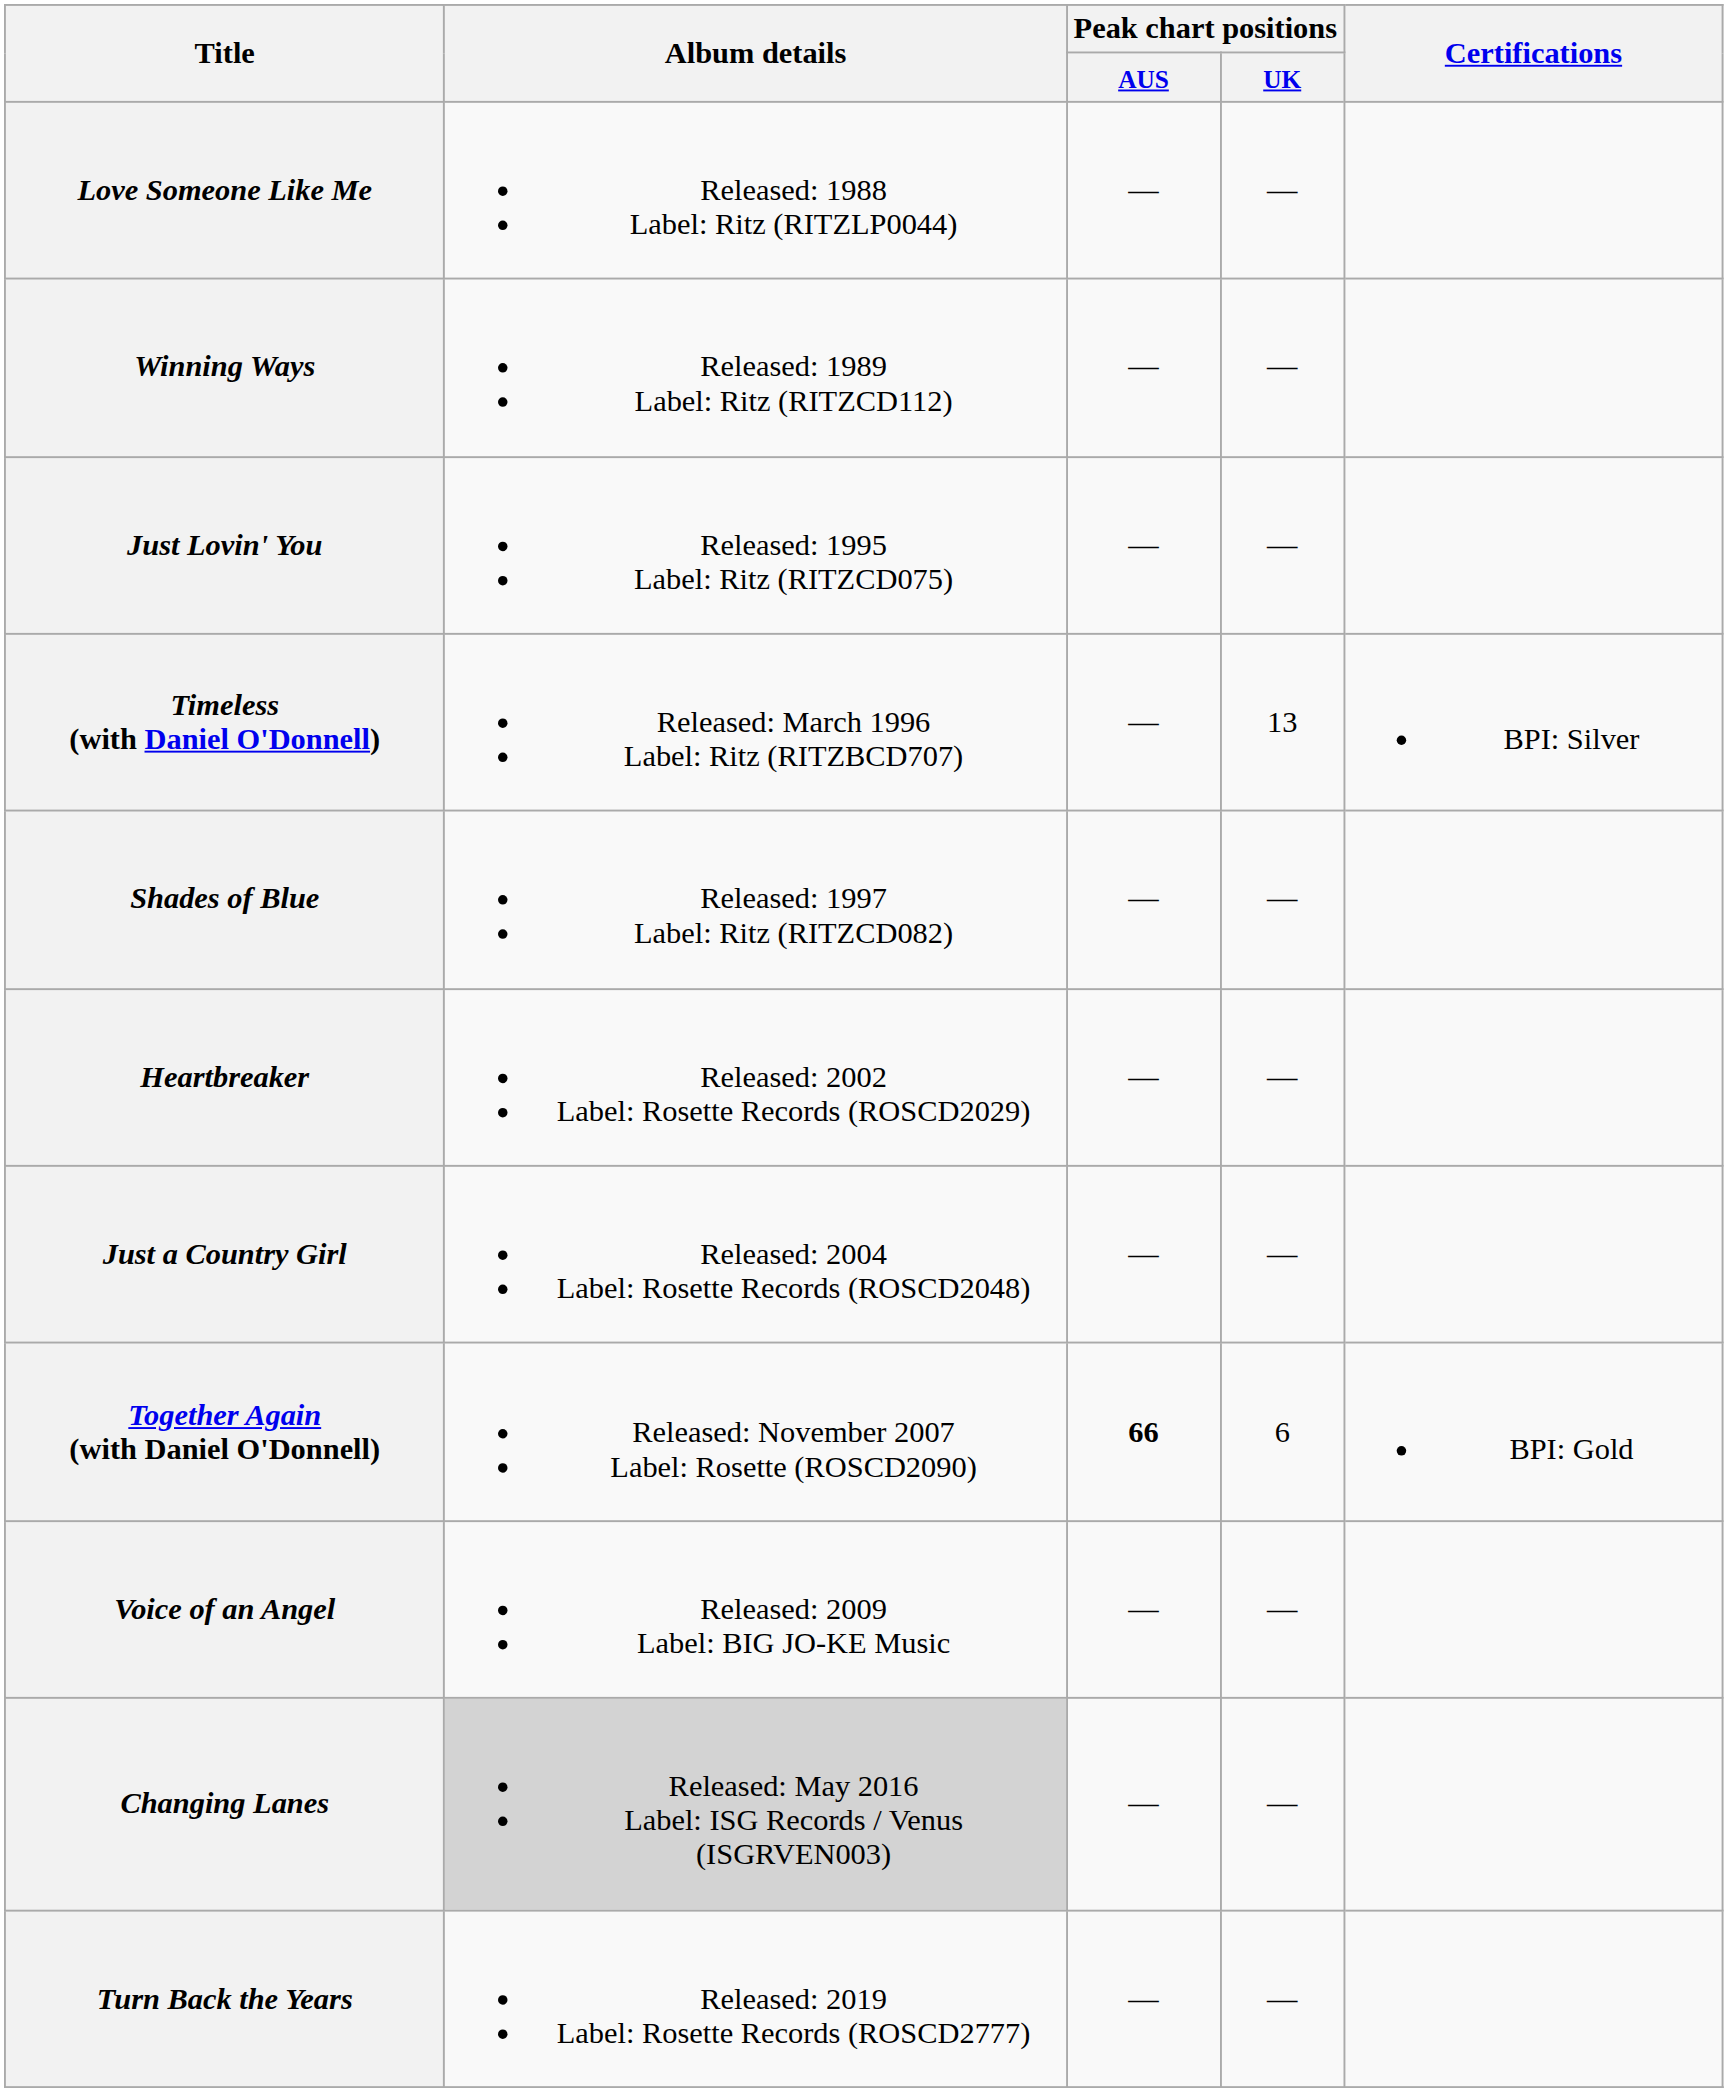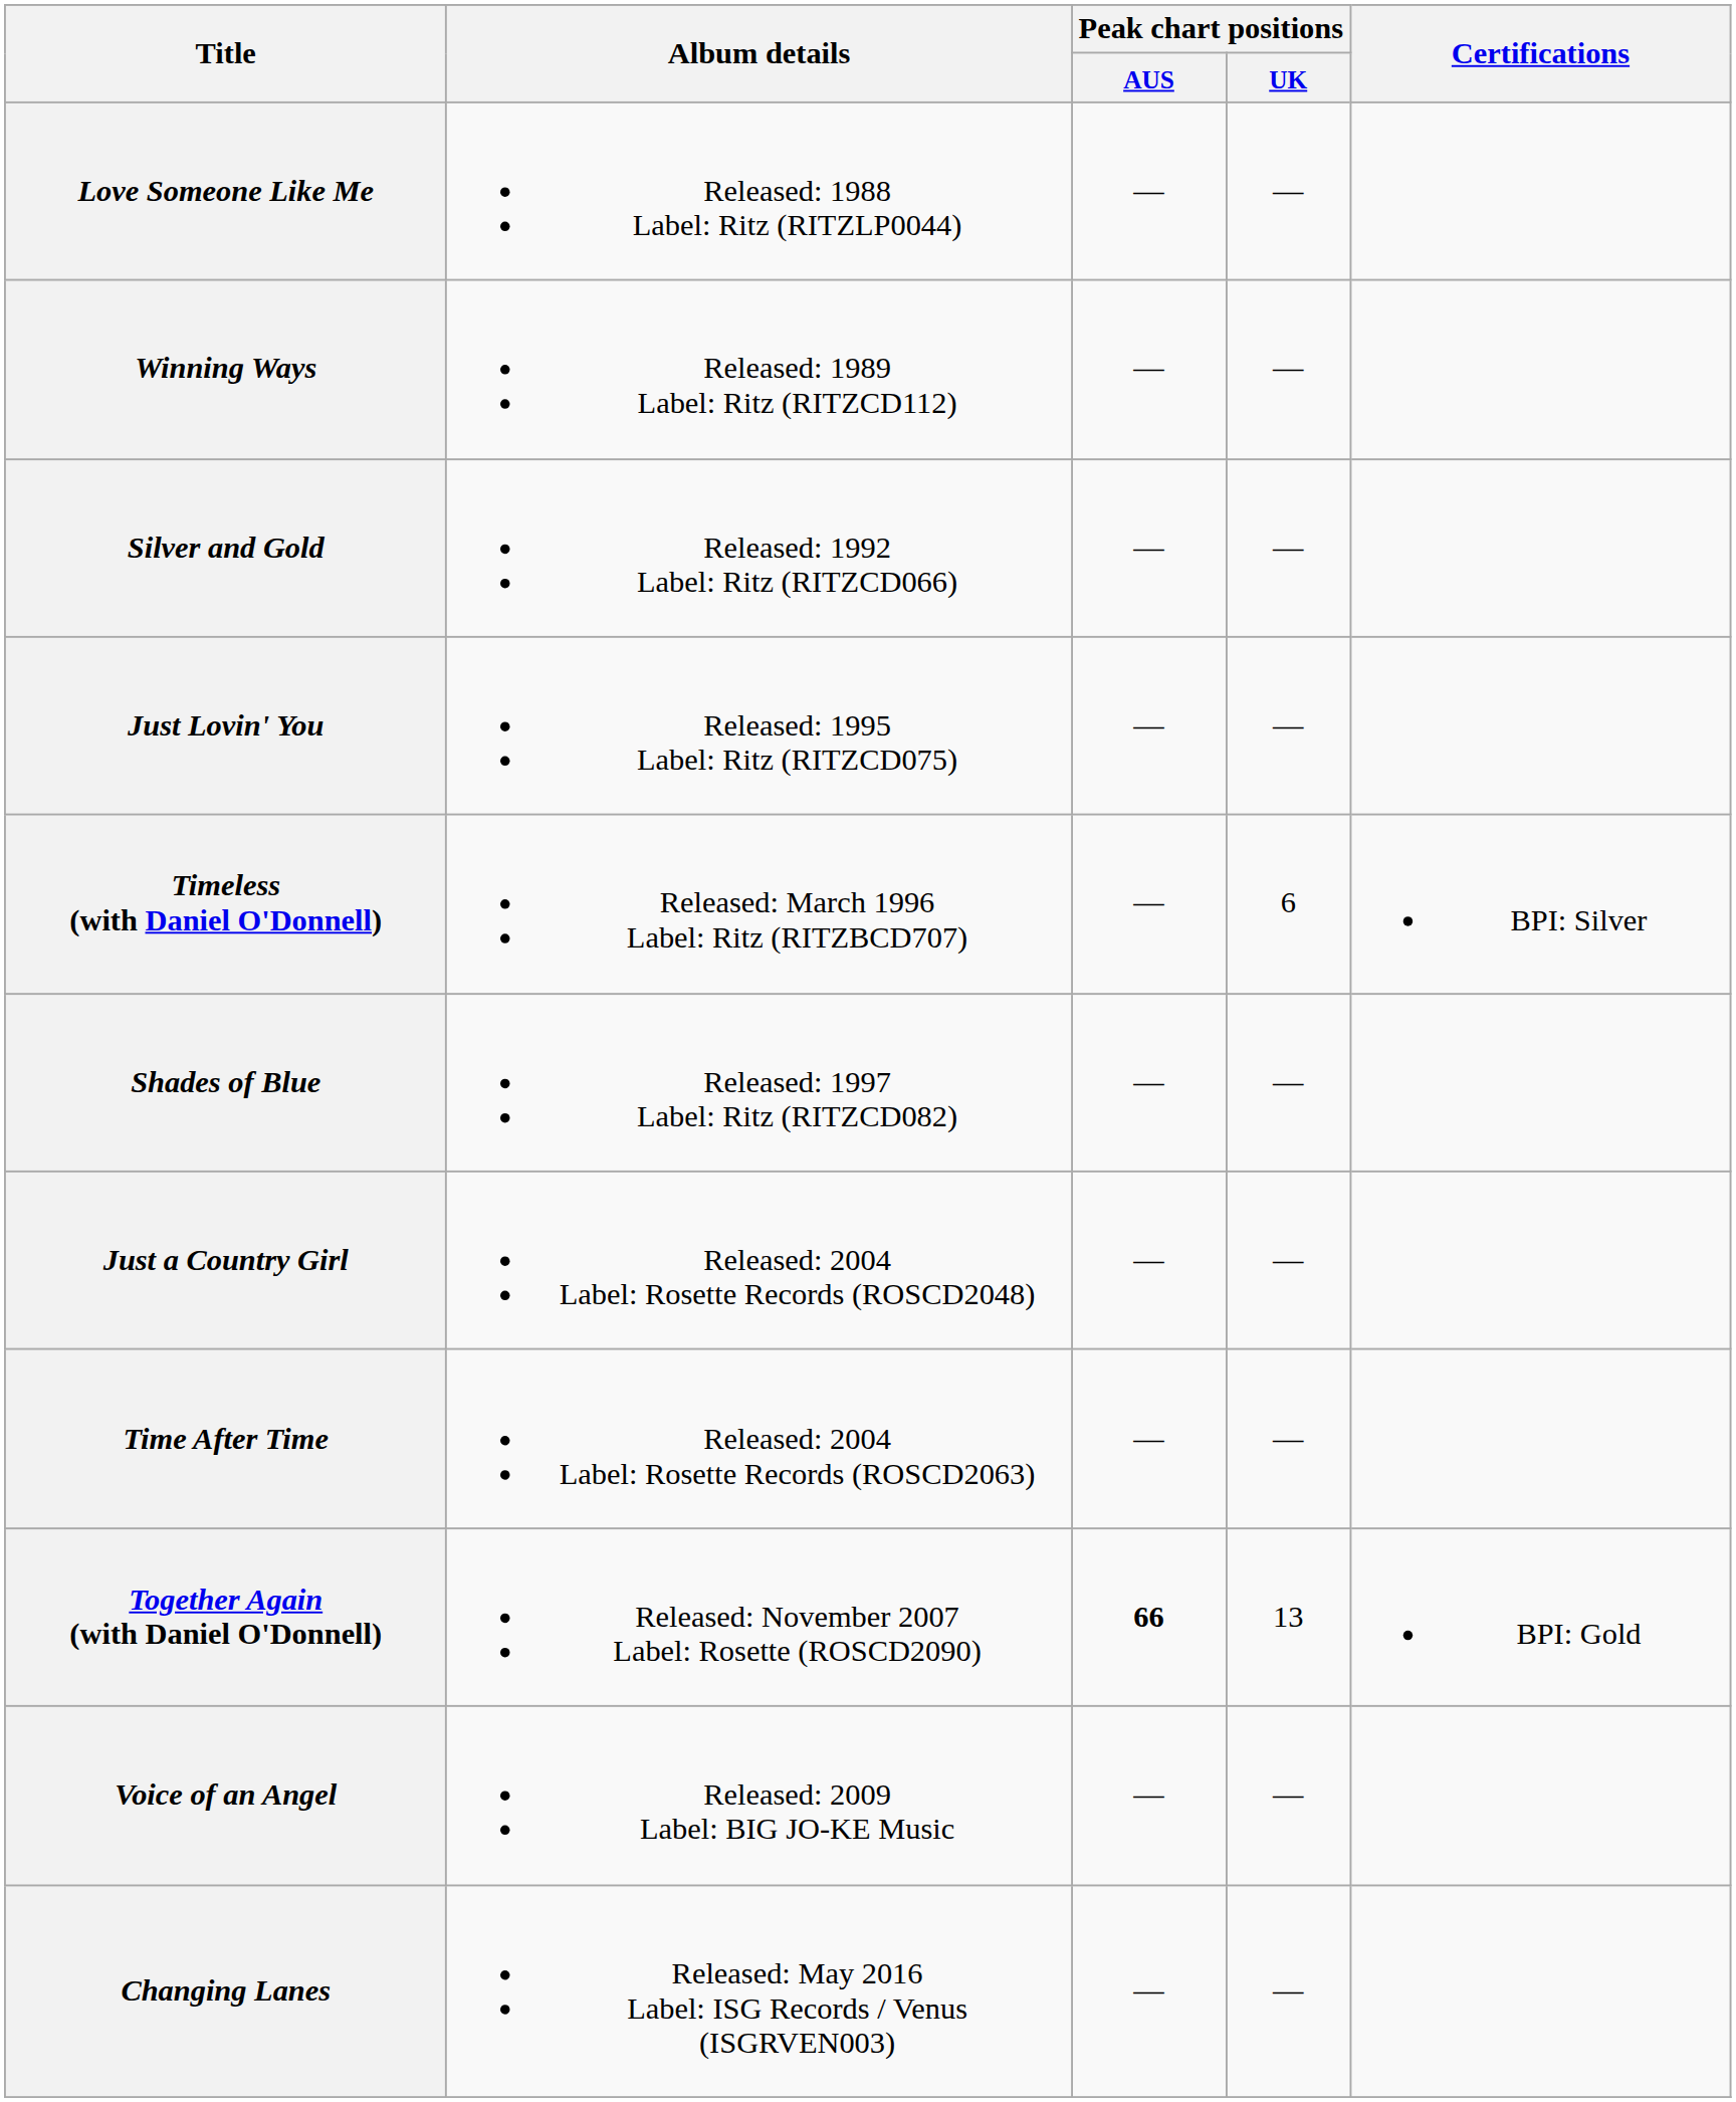 <table class="wikitable plainrowheaders" style="text-align:center;">
 <tr>
 <th scope="col" rowspan="2" style="width:14em;">Title</th>
 <th scope="col" rowspan="2" style="width:20em;">Album details</th>
 <th scope="col" colspan="2">Peak chart positions</th>
 <th scope="col" rowspan="2" style="width:12em;"><a href='#'>Certifications</a></th>
 </tr>
 <tr>
 <th><small><a href='#'>AUS</a></small> <br></th>
 <th><small><a href='#'>UK</a></small> <br></th>
 </tr>
 <tr>
 <th scope="row"><em>Love Someone Like Me</em></th>
 <td><br><ul><li>Released: 1988</li><li>Label: Ritz (RITZLP0044)</li></ul></td>
 <td align=center>—</td>
 <td align=center>—</td>
 <td></td>
 </tr>
 <tr>
 <th scope="row"><em>Winning Ways</em></th>
 <td><br><ul><li>Released: 1989</li><li>Label: Ritz (RITZCD112)</li></ul></td>
 <td align=center>—</td>
 <td align=center>—</td>
 <td></td>
 </tr>
 <tr>
+<th scope="row"><em>Silver and Gold</em></th>
+<td><br><ul><li>Released: 1992</li><li>Label: Ritz (RITZCD066)</li></ul></td>
+<td align=center>—</td>
+<td align=center>—</td>
+<td></td>
+</tr>
+<tr>
 <th scope="row"><em>Just Lovin' You</em></th>
 <td><br><ul><li>Released: 1995</li><li>Label: Ritz (RITZCD075)</li></ul></td>
 <td align=center>—</td>
 <td align=center>—</td>
 <td></td>
 </tr>
 <tr>
 <th scope="row"><em>Timeless</em> <br> (with <a href='#'>Daniel O'Donnell</a>)</th>
 <td><br><ul><li>Released: March 1996</li><li>Label: Ritz (RITZBCD707)</li></ul></td>
 <td align=center>—</td>
-<td align=center>13</td>
+<td align=center>6</td>
 <td><br><ul><li>BPI: Silver</li></ul></td>
 </tr>
 <tr>
 <th scope="row"><em>Shades of Blue</em></th>
 <td><br><ul><li>Released: 1997</li><li>Label: Ritz (RITZCD082)</li></ul></td>
-<td align=center>—</td>
-<td align=center>—</td>
-<td></td>
-</tr>
-<tr>
-<th scope="row"><em>Heartbreaker</em></th>
-<td><br><ul><li>Released: 2002</li><li>Label: Rosette Records	(ROSCD2029)</li></ul></td>
 <td align=center>—</td>
 <td align=center>—</td>
 <td></td>
 </tr>
 <tr>
 <th scope="row"><em>Just a Country Girl</em></th>
 <td><br><ul><li>Released: 2004</li><li>Label: Rosette Records	(ROSCD2048)</li></ul></td>
 <td align=center>—</td>
 <td align=center>—</td>
 <td></td>
 </tr>
 <tr>
+<th scope="row"><em>Time After Time</em></th>
+<td><br><ul><li>Released: 2004</li><li>Label: Rosette Records	(ROSCD2063)</li></ul></td>
+<td align=center>—</td>
+<td align=center>—</td>
+<td></td>
+</tr>
+<tr>
 <th scope="row"><em><a href='#'>Together Again</a></em> <br> (with Daniel O'Donnell)</th>
 <td><br><ul><li>Released: November 2007</li><li>Label: Rosette (ROSCD2090)</li></ul></td>
 <td align=center><strong>66</strong></td>
-<td align=center>6</td>
+<td align=center>13</td>
 <td><br><ul><li>BPI: Gold</li></ul></td>
 </tr>
 <tr>
 <th scope="row"><em>Voice of an Angel</em></th>
 <td><br><ul><li>Released: 2009</li><li>Label: BIG JO-KE Music</li></ul></td>
 <td align=center>—</td>
 <td align=center>—</td>
 <td></td>
 </tr>
 <tr>
 <th scope="row"><em> Changing Lanes</em></th>
-<td style="background: lightgrey;"><br><ul><li>Released: May 2016</li><li>Label: ISG Records / Venus (ISGRVEN003)</li></ul></td>
-<td align=center>—</td>
-<td align=center>—</td>
-<td></td>
-</tr>
-<tr>
-<th scope="row"><em>Turn Back the Years</em></th>
-<td><br><ul><li>Released: 2019</li><li>Label: Rosette Records (ROSCD2777)</li></ul></td>
+<td><br><ul><li>Released: May 2016</li><li>Label: ISG Records / Venus (ISGRVEN003)</li></ul></td>
 <td align=center>—</td>
 <td align=center>—</td>
 <td></td>
 </tr>
 <tr>
 </tr>
 </table>
